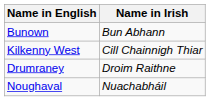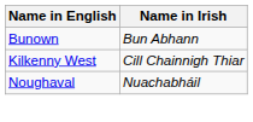 <table class="wikitable">
 <tr>
 <th>Name in English</th>
 <th>Name in Irish</th>
 </tr>
 <tr>
 <td><a href='#'>Bunown</a></td>
 <td><em>Bun Abhann</em></td>
 </tr>
 <tr>
 <td><a href='#'>Kilkenny West</a></td>
 <td><em>Cill Chainnigh Thiar</em></td>
 </tr>
 <tr>
-<td><a href='#'>Drumraney</a></td>
-<td><em>Droim Raithne</em></td>
-</tr>
-<tr>
 <td><a href='#'>Noughaval</a></td>
 <td><em>Nuachabháil</em></td>
 </tr>
 </table>
